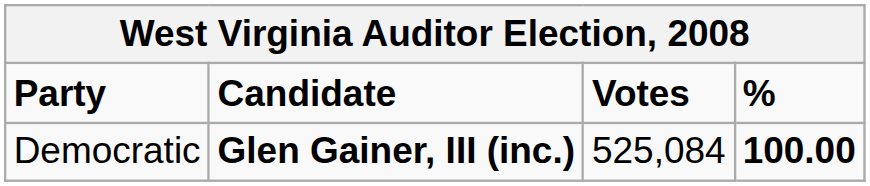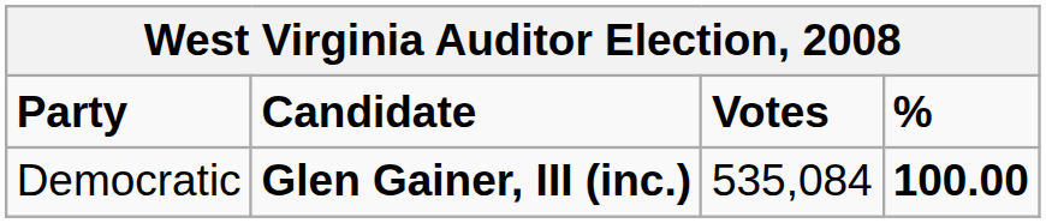 <table class="wikitable">
 <tr>
 <th colspan="4">West Virginia Auditor Election, 2008</th>
 </tr>
 <tr>
 <td><strong>Party</strong></td>
 <td><strong>Candidate</strong></td>
 <td><strong>Votes</strong></td>
 <td><strong>%</strong></td>
 </tr>
 <tr>
 <td>Democratic</td>
 <td><strong>Glen Gainer, III (inc.)</strong></td>
-<td>525,084</td>
+<td>535,084</td>
 <td><strong>100.00</strong></td>
 </tr>
 </table>
